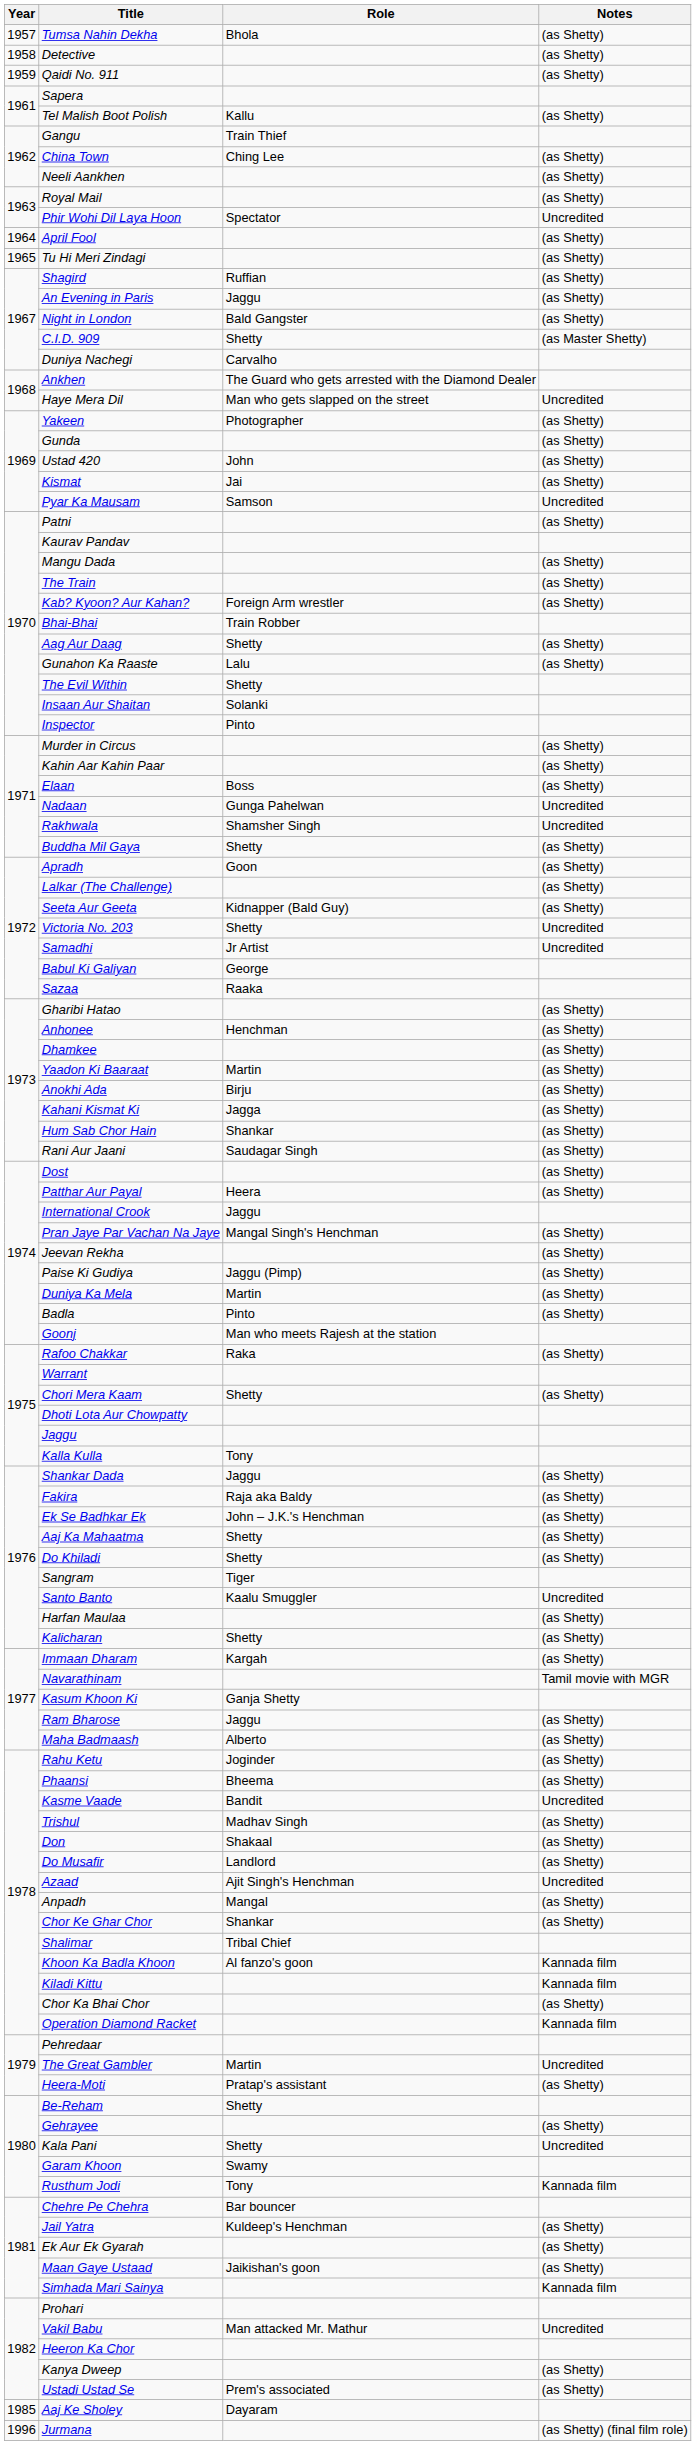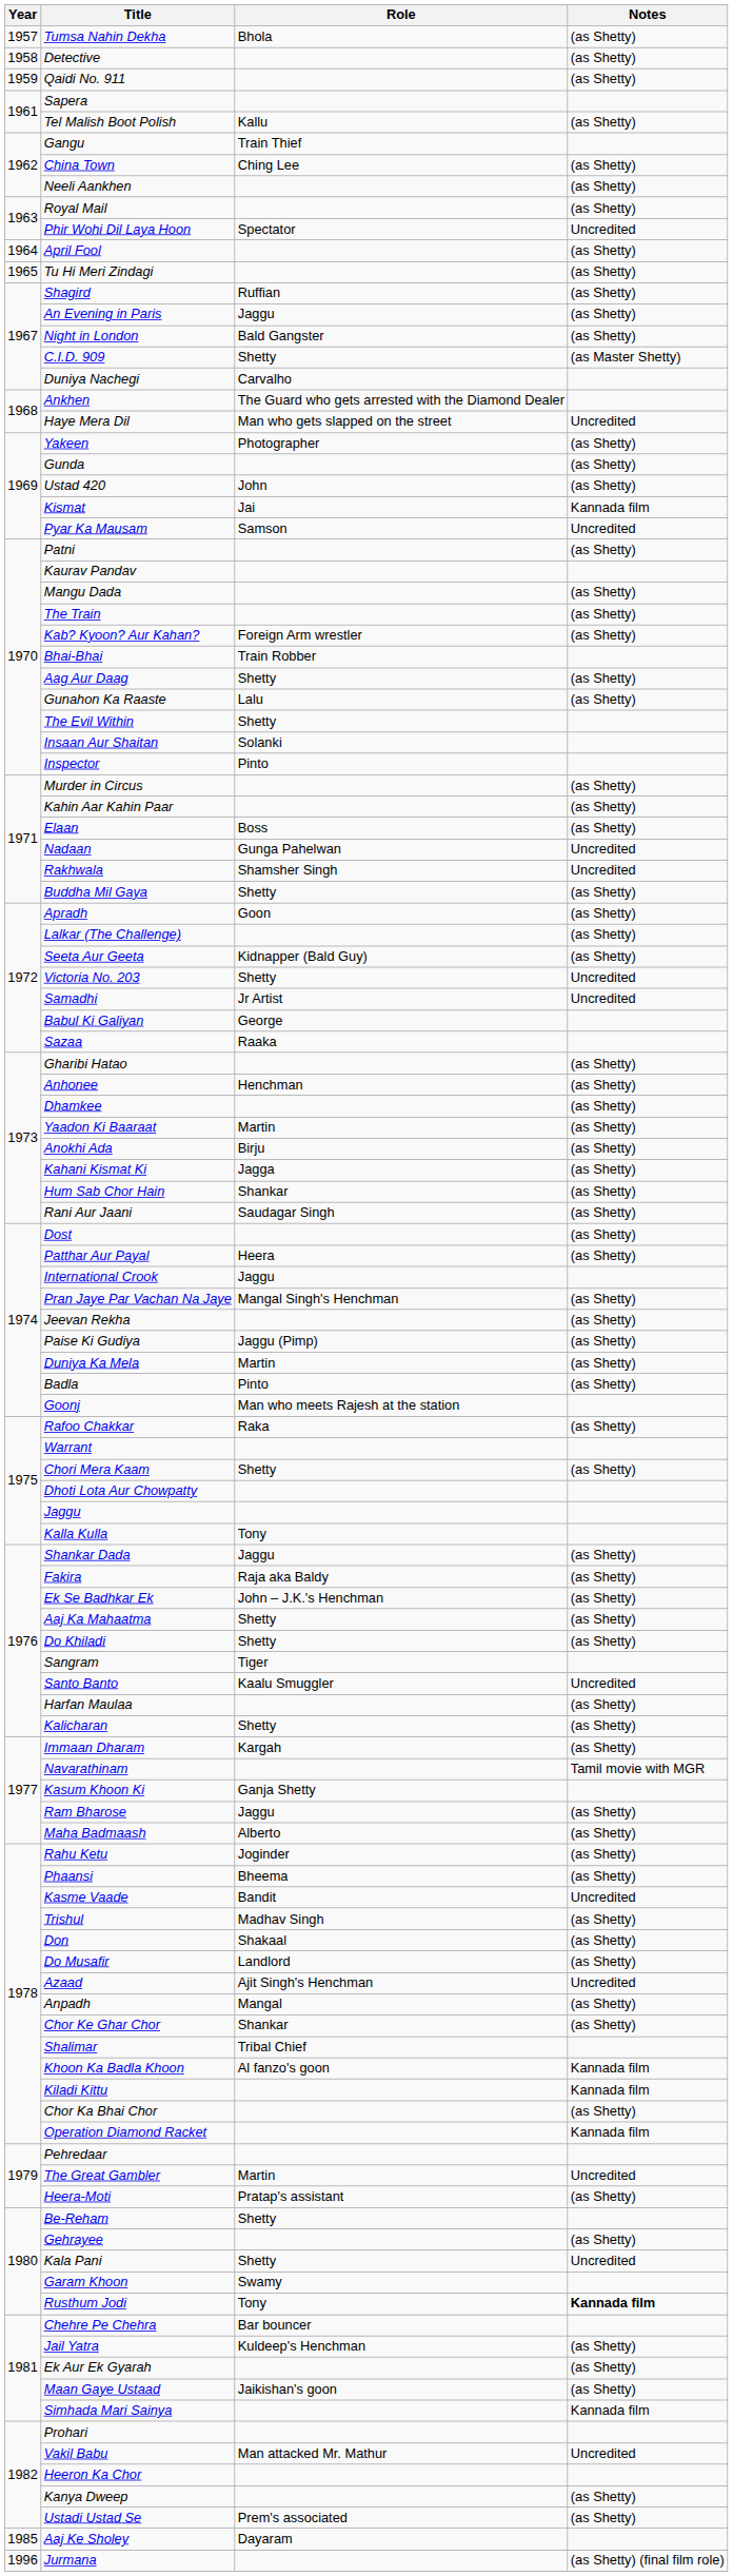 <table class="wikitable">
 <tr>
 <th>Year</th>
 <th>Title</th>
 <th>Role</th>
 <th>Notes</th>
 </tr>
 <tr>
 <td>1957</td>
 <td><em><a href='#'>Tumsa Nahin Dekha</a></em></td>
 <td>Bhola</td>
 <td>(as Shetty)</td>
 </tr>
 <tr>
 <td>1958</td>
 <td><em>Detective</em></td>
 <td></td>
 <td>(as Shetty)</td>
 </tr>
 <tr>
 <td>1959</td>
 <td><em>Qaidi No. 911</em></td>
 <td></td>
 <td>(as Shetty)</td>
 </tr>
 <tr>
 <td rowspan="2">1961</td>
 <td><em>Sapera</em></td>
 <td></td>
 </tr>
 <tr>
 <td><em>Tel Malish Boot Polish</em></td>
 <td>Kallu</td>
 <td>(as Shetty)</td>
 </tr>
 <tr>
 <td rowspan="3">1962</td>
 <td><em>Gangu</em></td>
 <td>Train Thief</td>
 <td></td>
 </tr>
 <tr>
 <td><em><a href='#'>China Town</a></em></td>
 <td>Ching Lee</td>
 <td>(as Shetty)</td>
 </tr>
 <tr>
 <td><em>Neeli Aankhen</em></td>
 <td></td>
 <td>(as Shetty)</td>
 </tr>
 <tr>
 <td rowspan="2">1963</td>
 <td><em>Royal Mail</em></td>
 <td></td>
 <td>(as Shetty)</td>
 </tr>
 <tr>
 <td><em><a href='#'>Phir Wohi Dil Laya Hoon</a></em></td>
 <td>Spectator</td>
 <td>Uncredited</td>
 </tr>
 <tr>
 <td>1964</td>
 <td><em><a href='#'>April Fool</a></em></td>
 <td></td>
 <td>(as Shetty)</td>
 </tr>
 <tr>
 <td>1965</td>
 <td><em>Tu Hi Meri Zindagi</em></td>
 <td></td>
 <td>(as Shetty)</td>
 </tr>
 <tr>
 <td rowspan="5">1967</td>
 <td><em><a href='#'>Shagird</a></em></td>
 <td>Ruffian</td>
 <td>(as Shetty)</td>
 </tr>
 <tr>
 <td><em><a href='#'>An Evening in Paris</a></em></td>
 <td>Jaggu</td>
 <td>(as Shetty)</td>
 </tr>
 <tr>
 <td><em><a href='#'>Night in London</a></em></td>
 <td>Bald Gangster</td>
 <td>(as Shetty)</td>
 </tr>
 <tr>
 <td><em><a href='#'>C.I.D. 909</a></em></td>
 <td>Shetty</td>
 <td>(as Master Shetty)</td>
 </tr>
 <tr>
 <td><em>Duniya Nachegi</em></td>
 <td>Carvalho</td>
 <td></td>
 </tr>
 <tr>
 <td rowspan="2">1968</td>
 <td><em><a href='#'>Ankhen</a></em></td>
 <td>The Guard who gets arrested with the Diamond Dealer</td>
 <td></td>
 </tr>
 <tr>
 <td><em>Haye Mera Dil</em></td>
 <td>Man who gets slapped on the street</td>
 <td>Uncredited</td>
 </tr>
 <tr>
 <td rowspan="5">1969</td>
 <td><em><a href='#'>Yakeen</a></em></td>
 <td>Photographer</td>
 <td>(as Shetty)</td>
 </tr>
 <tr>
 <td><em>Gunda</em></td>
 <td></td>
 <td>(as Shetty)</td>
 </tr>
 <tr>
 <td><em>Ustad 420</em></td>
 <td>John</td>
 <td>(as Shetty)</td>
 </tr>
 <tr>
 <td><em><a href='#'>Kismat</a></em></td>
 <td>Jai</td>
-<td>(as Shetty)</td>
+<td>Kannada film</td>
 </tr>
 <tr>
 <td><em><a href='#'>Pyar Ka Mausam</a></em></td>
 <td>Samson</td>
 <td>Uncredited</td>
 </tr>
 <tr>
 <td rowspan="11">1970</td>
 <td><em>Patni</em></td>
 <td></td>
 <td>(as Shetty)</td>
 </tr>
 <tr>
 <td><em>Kaurav Pandav</em></td>
 <td></td>
 <td></td>
 </tr>
 <tr>
 <td><em>Mangu Dada</em></td>
 <td></td>
 <td>(as Shetty)</td>
 </tr>
 <tr>
 <td><em><a href='#'>The Train</a></em></td>
 <td></td>
 <td>(as Shetty)</td>
 </tr>
 <tr>
 <td><em><a href='#'>Kab? Kyoon? Aur Kahan?</a></em></td>
 <td>Foreign Arm wrestler</td>
 <td>(as Shetty)</td>
 </tr>
 <tr>
 <td><em><a href='#'>Bhai-Bhai</a></em></td>
 <td>Train Robber</td>
 <td></td>
 </tr>
 <tr>
 <td><em><a href='#'>Aag Aur Daag</a> </em></td>
 <td>Shetty</td>
 <td>(as Shetty)</td>
 </tr>
 <tr>
 <td><em>Gunahon Ka Raaste</em></td>
 <td>Lalu</td>
 <td>(as Shetty)</td>
 </tr>
 <tr>
 <td><em><a href='#'>The Evil Within</a></em></td>
 <td>Shetty</td>
 <td></td>
 </tr>
 <tr>
 <td><em><a href='#'>Insaan Aur Shaitan</a></em></td>
 <td>Solanki</td>
 <td></td>
 </tr>
 <tr>
 <td><em><a href='#'>Inspector</a></em></td>
 <td>Pinto</td>
 <td></td>
 </tr>
 <tr>
 <td rowspan="6">1971</td>
 <td><em>Murder in Circus</em></td>
 <td></td>
 <td>(as Shetty)</td>
 </tr>
 <tr>
 <td><em>Kahin Aar Kahin Paar</em></td>
 <td></td>
 <td>(as Shetty)</td>
 </tr>
 <tr>
 <td><em><a href='#'>Elaan</a></em></td>
 <td>Boss</td>
 <td>(as Shetty)</td>
 </tr>
 <tr>
 <td><em><a href='#'>Nadaan</a></em></td>
 <td>Gunga Pahelwan</td>
 <td>Uncredited</td>
 </tr>
 <tr>
 <td><em><a href='#'>Rakhwala</a></em></td>
 <td>Shamsher Singh</td>
 <td>Uncredited</td>
 </tr>
 <tr>
 <td><em><a href='#'>Buddha Mil Gaya</a></em></td>
 <td>Shetty</td>
 <td>(as Shetty)</td>
 </tr>
 <tr>
 <td rowspan="7">1972</td>
 <td><em><a href='#'>Apradh</a></em></td>
 <td>Goon</td>
 <td>(as Shetty)</td>
 </tr>
 <tr>
 <td><em><a href='#'>Lalkar (The Challenge)</a></em></td>
 <td></td>
 <td>(as Shetty)</td>
 </tr>
 <tr>
 <td><em><a href='#'>Seeta Aur Geeta</a></em></td>
 <td>Kidnapper (Bald Guy)</td>
 <td>(as Shetty)</td>
 </tr>
 <tr>
 <td><em><a href='#'>Victoria No. 203</a></em></td>
 <td>Shetty</td>
 <td>Uncredited</td>
 </tr>
 <tr>
 <td><em><a href='#'>Samadhi</a></em></td>
 <td>Jr Artist</td>
 <td>Uncredited</td>
 </tr>
 <tr>
 <td><em><a href='#'>Babul Ki Galiyan</a></em></td>
 <td>George</td>
 <td></td>
 </tr>
 <tr>
 <td><em><a href='#'>Sazaa</a></em></td>
 <td>Raaka</td>
 <td></td>
 </tr>
 <tr>
 <td rowspan="8">1973</td>
 <td><em>Gharibi Hatao</em></td>
 <td></td>
 <td>(as Shetty)</td>
 </tr>
 <tr>
 <td><em><a href='#'>Anhonee</a></em></td>
 <td>Henchman</td>
 <td>(as Shetty)</td>
 </tr>
 <tr>
 <td><em><a href='#'>Dhamkee</a></em></td>
 <td></td>
 <td>(as Shetty)</td>
 </tr>
 <tr>
 <td><em><a href='#'>Yaadon Ki Baaraat</a></em></td>
 <td>Martin</td>
 <td>(as Shetty)</td>
 </tr>
 <tr>
 <td><em><a href='#'>Anokhi Ada</a></em></td>
 <td>Birju</td>
 <td>(as Shetty)</td>
 </tr>
 <tr>
 <td><em><a href='#'>Kahani Kismat Ki</a></em></td>
 <td>Jagga</td>
 <td>(as Shetty)</td>
 </tr>
 <tr>
 <td><em><a href='#'>Hum Sab Chor Hain</a></em></td>
 <td>Shankar</td>
 <td>(as Shetty)</td>
 </tr>
 <tr>
 <td><em>Rani Aur Jaani</em></td>
 <td>Saudagar Singh</td>
 <td>(as Shetty)</td>
 </tr>
 <tr>
 <td rowspan="9">1974</td>
 <td><em><a href='#'>Dost</a></em></td>
 <td></td>
 <td>(as Shetty)</td>
 </tr>
 <tr>
 <td><em><a href='#'>Patthar Aur Payal</a></em></td>
 <td>Heera</td>
 <td>(as Shetty)</td>
 </tr>
 <tr>
 <td><em><a href='#'>International Crook</a></em></td>
 <td>Jaggu</td>
 <td></td>
 </tr>
 <tr>
 <td><em><a href='#'>Pran Jaye Par Vachan Na Jaye</a></em></td>
 <td>Mangal Singh's Henchman</td>
 <td>(as Shetty)</td>
 </tr>
 <tr>
 <td><em>Jeevan Rekha</em></td>
 <td></td>
 <td>(as Shetty)</td>
 </tr>
 <tr>
 <td><em>Paise Ki Gudiya</em></td>
 <td>Jaggu (Pimp)</td>
 <td>(as Shetty)</td>
 </tr>
 <tr>
 <td><em><a href='#'>Duniya Ka Mela</a></em></td>
 <td>Martin</td>
 <td>(as Shetty)</td>
 </tr>
 <tr>
 <td><em>Badla</em></td>
 <td>Pinto</td>
 <td>(as Shetty)</td>
 </tr>
 <tr>
 <td><em><a href='#'>Goonj</a></em></td>
 <td>Man who meets Rajesh at the station</td>
 <td></td>
 </tr>
 <tr>
 <td rowspan="6">1975</td>
 <td><em><a href='#'>Rafoo Chakkar</a> </em></td>
 <td>Raka</td>
 <td>(as Shetty)</td>
 </tr>
 <tr>
 <td><em><a href='#'>Warrant</a></em></td>
 <td></td>
 <td></td>
 </tr>
 <tr>
 <td><em><a href='#'>Chori Mera Kaam</a></em></td>
 <td>Shetty</td>
 <td>(as Shetty)</td>
 </tr>
 <tr>
 <td><em><a href='#'>Dhoti Lota Aur Chowpatty</a></em></td>
 <td></td>
 <td></td>
 </tr>
 <tr>
 <td><em><a href='#'>Jaggu</a></em></td>
 <td></td>
 <td></td>
 </tr>
 <tr>
 <td><em><a href='#'>Kalla Kulla</a></em></td>
 <td>Tony</td>
 <td></td>
 </tr>
 <tr>
 <td rowspan="9">1976</td>
 <td><em><a href='#'>Shankar Dada</a></em></td>
 <td>Jaggu</td>
 <td>(as Shetty)</td>
 </tr>
 <tr>
 <td><em><a href='#'>Fakira</a></em></td>
 <td>Raja aka Baldy</td>
 <td>(as Shetty)</td>
 </tr>
 <tr>
 <td><em><a href='#'>Ek Se Badhkar Ek</a></em></td>
 <td>John – J.K.'s Henchman</td>
 <td>(as Shetty)</td>
 </tr>
 <tr>
 <td><em><a href='#'>Aaj Ka Mahaatma</a></em></td>
 <td>Shetty</td>
 <td>(as Shetty)</td>
 </tr>
 <tr>
 <td><em><a href='#'>Do Khiladi</a></em></td>
 <td>Shetty</td>
 <td>(as Shetty)</td>
 </tr>
 <tr>
 <td><em>Sangram</em></td>
 <td>Tiger</td>
 <td></td>
 </tr>
 <tr>
 <td><em><a href='#'>Santo Banto</a></em></td>
 <td>Kaalu Smuggler</td>
 <td>Uncredited</td>
 </tr>
 <tr>
 <td><em>Harfan Maulaa</em></td>
 <td></td>
 <td>(as Shetty)</td>
 </tr>
 <tr>
 <td><em><a href='#'>Kalicharan</a></em></td>
 <td>Shetty</td>
 <td>(as Shetty)</td>
 </tr>
 <tr>
 <td rowspan="5">1977</td>
 <td><em><a href='#'>Immaan Dharam</a></em></td>
 <td>Kargah</td>
 <td>(as Shetty)</td>
 </tr>
 <tr>
 <td><em><a href='#'>Navarathinam</a></em></td>
 <td></td>
 <td>Tamil movie with MGR</td>
 </tr>
 <tr>
 <td><em><a href='#'>Kasum Khoon Ki</a></em></td>
 <td>Ganja Shetty</td>
 <td></td>
 </tr>
 <tr>
 <td><em><a href='#'>Ram Bharose</a></em></td>
 <td>Jaggu</td>
 <td>(as Shetty)</td>
 </tr>
 <tr>
 <td><em><a href='#'>Maha Badmaash</a></em></td>
 <td>Alberto</td>
 <td>(as Shetty)</td>
 </tr>
 <tr>
 <td rowspan="14">1978</td>
 <td><em><a href='#'>Rahu Ketu</a></em></td>
 <td>Joginder</td>
 <td>(as Shetty)</td>
 </tr>
 <tr>
 <td><em><a href='#'>Phaansi</a></em></td>
 <td>Bheema</td>
 <td>(as Shetty)</td>
 </tr>
 <tr>
 <td><em><a href='#'>Kasme Vaade</a></em></td>
 <td>Bandit</td>
 <td>Uncredited</td>
 </tr>
 <tr>
 <td><em><a href='#'>Trishul</a></em></td>
 <td>Madhav Singh</td>
 <td>(as Shetty)</td>
 </tr>
 <tr>
 <td><em><a href='#'>Don</a></em></td>
 <td>Shakaal</td>
 <td>(as Shetty)</td>
 </tr>
 <tr>
 <td><em><a href='#'>Do Musafir</a></em></td>
 <td>Landlord</td>
 <td>(as Shetty)</td>
 </tr>
 <tr>
 <td><em><a href='#'>Azaad</a></em></td>
 <td>Ajit Singh's Henchman</td>
 <td>Uncredited</td>
 </tr>
 <tr>
 <td><em>Anpadh</em></td>
 <td>Mangal</td>
 <td>(as Shetty)</td>
 </tr>
 <tr>
 <td><em><a href='#'>Chor Ke Ghar Chor</a></em></td>
 <td>Shankar</td>
 <td>(as Shetty)</td>
 </tr>
 <tr>
 <td><em><a href='#'>Shalimar</a></em></td>
 <td>Tribal Chief</td>
 <td></td>
 </tr>
 <tr>
 <td><em><a href='#'>Khoon Ka Badla Khoon</a></em></td>
 <td>Al fanzo's goon</td>
 <td>Kannada film</td>
 </tr>
 <tr>
 <td><em><a href='#'>Kiladi Kittu</a></em></td>
 <td></td>
 <td>Kannada film</td>
 </tr>
 <tr>
 <td><em>Chor Ka Bhai Chor</em></td>
 <td></td>
 <td>(as Shetty)</td>
 </tr>
 <tr>
 <td><em><a href='#'>Operation Diamond Racket</a></em></td>
 <td></td>
 <td>Kannada film</td>
 </tr>
 <tr>
 <td rowspan="3">1979</td>
 <td><em>Pehredaar</em></td>
 <td></td>
 <td></td>
 </tr>
 <tr>
 <td><em><a href='#'>The Great Gambler</a></em></td>
 <td>Martin</td>
 <td>Uncredited</td>
 </tr>
 <tr>
 <td><em><a href='#'>Heera-Moti</a></em></td>
 <td>Pratap's assistant</td>
 <td>(as Shetty)</td>
 </tr>
 <tr>
 <td rowspan="5">1980</td>
 <td><em><a href='#'>Be-Reham</a></em></td>
 <td>Shetty</td>
 <td></td>
 </tr>
 <tr>
 <td><em><a href='#'>Gehrayee</a></em></td>
 <td></td>
 <td>(as Shetty)</td>
 </tr>
 <tr>
 <td><em>Kala Pani</em></td>
 <td>Shetty</td>
 <td>Uncredited</td>
 </tr>
 <tr>
 <td><em><a href='#'>Garam Khoon</a></em></td>
 <td>Swamy</td>
 <td></td>
 </tr>
 <tr>
 <td><em><a href='#'>Rusthum Jodi</a></em></td>
 <td>Tony</td>
-<td>Kannada film</td>
+<td><strong>Kannada film</strong></td>
 </tr>
 <tr>
 <td rowspan="5">1981</td>
 <td><em><a href='#'>Chehre Pe Chehra</a></em></td>
 <td>Bar bouncer</td>
 <td></td>
 </tr>
 <tr>
 <td><em><a href='#'>Jail Yatra</a></em></td>
 <td>Kuldeep's Henchman</td>
 <td>(as Shetty)</td>
 </tr>
 <tr>
 <td><em>Ek Aur Ek Gyarah</em></td>
 <td></td>
 <td>(as Shetty)</td>
 </tr>
 <tr>
 <td><em><a href='#'>Maan Gaye Ustaad</a></em></td>
 <td>Jaikishan's goon</td>
 <td>(as Shetty)</td>
 </tr>
 <tr>
 <td><em><a href='#'>Simhada Mari Sainya</a></em></td>
 <td></td>
 <td>Kannada film</td>
 </tr>
 <tr>
 <td rowspan="5">1982</td>
 <td><em>Prohari</em></td>
 <td></td>
 <td></td>
 </tr>
 <tr>
 <td><em><a href='#'>Vakil Babu</a></em></td>
 <td>Man attacked Mr. Mathur</td>
 <td>Uncredited</td>
 </tr>
 <tr>
 <td><em><a href='#'>Heeron Ka Chor</a></em></td>
 <td></td>
 <td></td>
 </tr>
 <tr>
 <td><em>Kanya Dweep</em></td>
 <td></td>
 <td>(as Shetty)</td>
 </tr>
 <tr>
 <td><em><a href='#'>Ustadi Ustad Se</a></em></td>
 <td>Prem's associated</td>
 <td>(as Shetty)</td>
 </tr>
 <tr>
 <td>1985</td>
 <td><em><a href='#'>Aaj Ke Sholey</a></em></td>
 <td>Dayaram</td>
 <td></td>
 </tr>
 <tr>
 <td>1996</td>
 <td><em><a href='#'>Jurmana</a></em></td>
 <td></td>
 <td>(as Shetty) (final film role)</td>
 </tr>
 </table>
